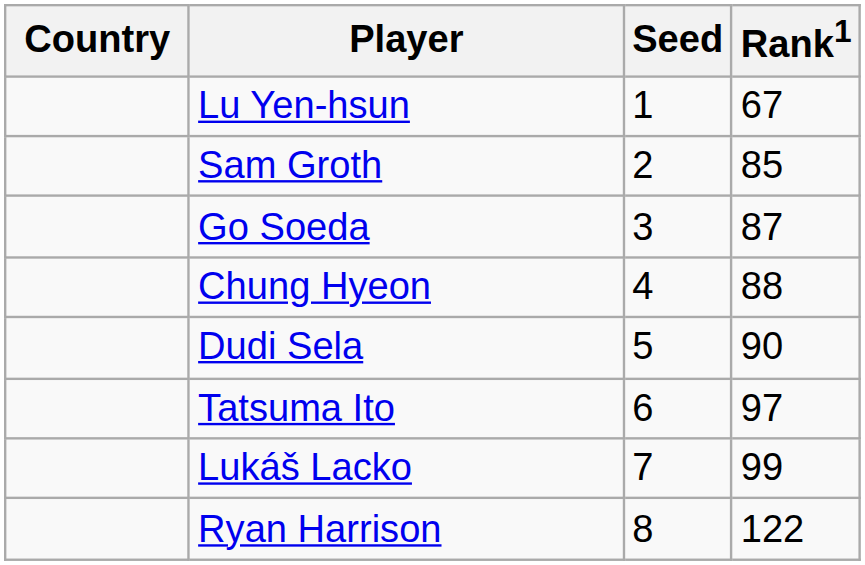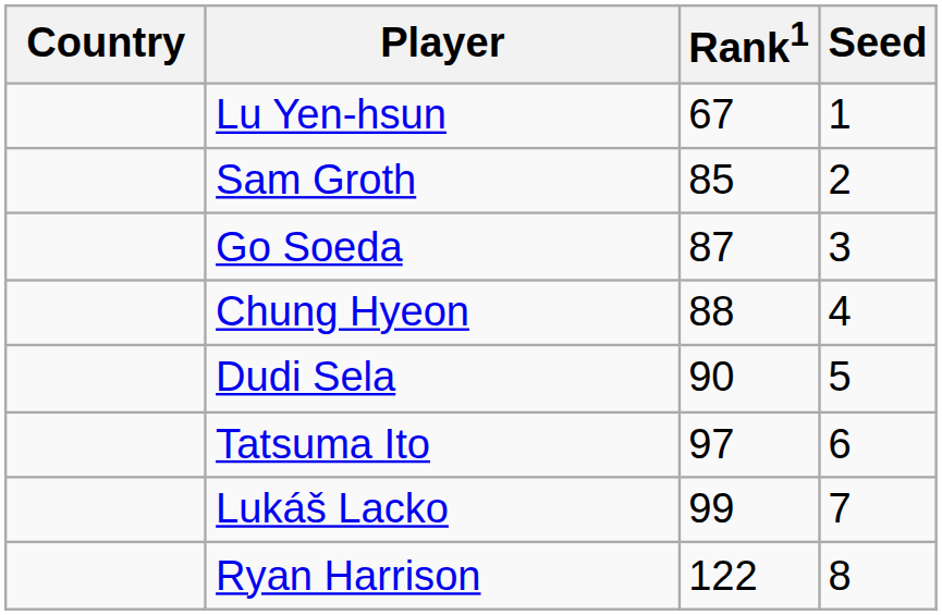 <table class="sortable wikitable">
 <tr>
 <th width="70">Country</th>
 <th width="175">Player</th>
+<th>Rank<sup>1</sup></th>
 <th>Seed</th>
-<th>Rank<sup>1</sup></th>
 </tr>
 <tr>
 <td></td>
 <td><a href='#'>Lu Yen-hsun</a></td>
+<td>67</td>
 <td>1</td>
-<td>67</td>
 </tr>
 <tr>
 <td></td>
 <td><a href='#'>Sam Groth</a></td>
+<td>85</td>
 <td>2</td>
-<td>85</td>
 </tr>
 <tr>
 <td></td>
 <td><a href='#'>Go Soeda</a></td>
+<td>87</td>
 <td>3</td>
-<td>87</td>
 </tr>
 <tr>
 <td></td>
 <td><a href='#'>Chung Hyeon</a></td>
+<td>88</td>
 <td>4</td>
-<td>88</td>
 </tr>
 <tr>
 <td></td>
 <td><a href='#'>Dudi Sela</a></td>
+<td>90</td>
 <td>5</td>
-<td>90</td>
 </tr>
 <tr>
 <td></td>
 <td><a href='#'>Tatsuma Ito</a></td>
+<td>97</td>
 <td>6</td>
-<td>97</td>
 </tr>
 <tr>
 <td></td>
 <td><a href='#'>Lukáš Lacko</a></td>
+<td>99</td>
 <td>7</td>
-<td>99</td>
 </tr>
 <tr>
 <td></td>
 <td><a href='#'>Ryan Harrison</a></td>
+<td>122</td>
 <td>8</td>
-<td>122</td>
 </tr>
 </table>
